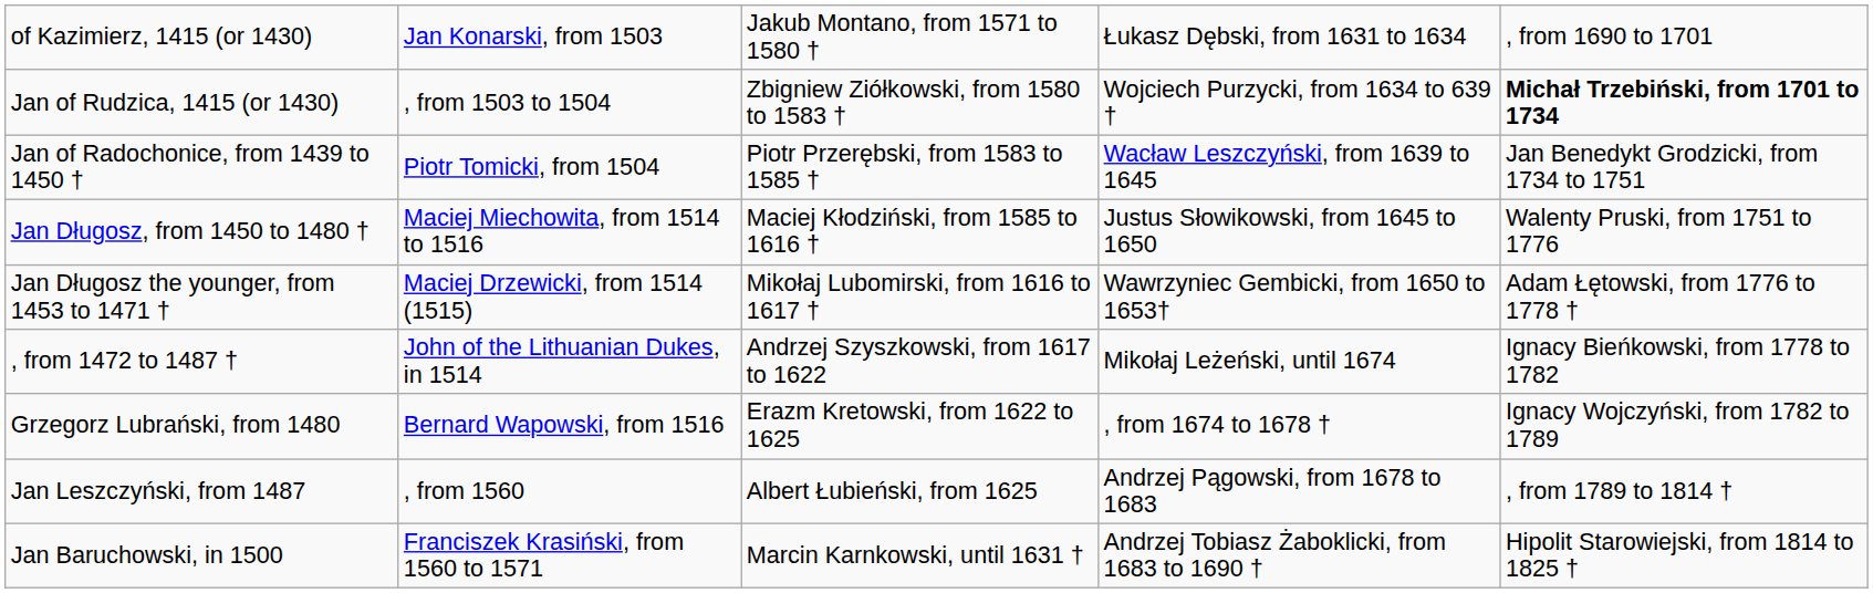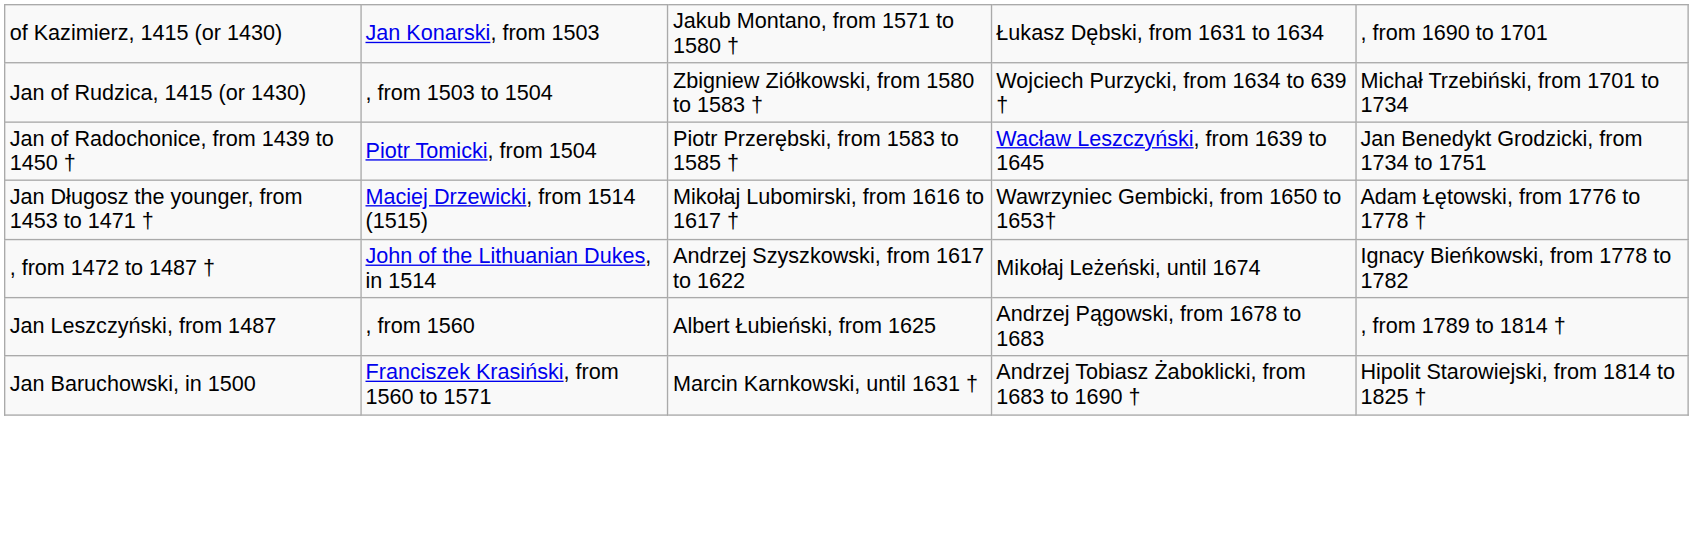 <table class="wikitable">
 <tr>
 <td> of Kazimierz, 1415 (or 1430)</td>
 <td><a href='#'>Jan Konarski</a>, from 1503</td>
 <td>Jakub Montano, from 1571 to 1580 †</td>
 <td>Łukasz Dębski, from 1631 to 1634</td>
 <td>, from 1690 to 1701</td>
 </tr>
 <tr>
 <td>Jan of Rudzica, 1415 (or 1430)</td>
 <td>, from 1503 to 1504</td>
 <td>Zbigniew Ziółkowski, from 1580 to 1583 †</td>
 <td>Wojciech Purzycki, from 1634 to 639 †</td>
-<td><strong>Michał Trzebiński, from 1701 to 1734</strong></td>
+<td>Michał Trzebiński, from 1701 to 1734</td>
 </tr>
 <tr>
 <td>Jan of Radochonice, from 1439 to 1450 †</td>
 <td><a href='#'>Piotr Tomicki</a>, from 1504</td>
 <td>Piotr Przerębski, from 1583 to 1585 †</td>
 <td><a href='#'>Wacław Leszczyński</a>, from 1639 to 1645</td>
 <td>Jan Benedykt Grodzicki, from 1734 to 1751</td>
-</tr>
-<tr>
-<td><a href='#'>Jan Długosz</a>, from 1450 to 1480 †</td>
-<td><a href='#'>Maciej Miechowita</a>, from 1514 to 1516</td>
-<td>Maciej Kłodziński, from 1585 to 1616 †</td>
-<td>Justus Słowikowski, from 1645 to 1650</td>
-<td>Walenty Pruski, from 1751 to 1776</td>
 </tr>
 <tr>
 <td>Jan Długosz the younger, from 1453 to 1471 †</td>
 <td><a href='#'>Maciej Drzewicki</a>, from 1514 (1515)</td>
 <td>Mikołaj Lubomirski, from 1616 to 1617 †</td>
 <td>Wawrzyniec Gembicki, from 1650 to 1653†</td>
 <td>Adam Łętowski, from 1776 to 1778 †</td>
 </tr>
 <tr>
 <td>, from 1472 to 1487 †</td>
 <td><a href='#'>John of the Lithuanian Dukes</a>, in 1514</td>
 <td>Andrzej Szyszkowski, from 1617 to 1622</td>
 <td>Mikołaj Leżeński, until 1674</td>
 <td>Ignacy Bieńkowski, from 1778 to 1782</td>
 </tr>
 <tr>
-<td>Grzegorz Lubrański, from 1480</td>
-<td><a href='#'>Bernard Wapowski</a>, from 1516</td>
-<td>Erazm Kretowski, from 1622 to 1625</td>
-<td>, from 1674 to 1678 †</td>
-<td>Ignacy Wojczyński, from 1782 to 1789</td>
-</tr>
-<tr>
 <td>Jan Leszczyński, from 1487</td>
 <td>, from 1560</td>
 <td>Albert Łubieński, from 1625</td>
 <td>Andrzej Pągowski, from 1678 to 1683</td>
 <td>, from 1789 to 1814 †</td>
 </tr>
 <tr>
 <td>Jan Baruchowski, in 1500</td>
 <td><a href='#'>Franciszek Krasiński</a>, from 1560 to 1571</td>
 <td>Marcin Karnkowski, until 1631 †</td>
 <td>Andrzej Tobiasz Żaboklicki, from 1683 to 1690 †</td>
 <td>Hipolit Starowiejski, from 1814 to 1825 †</td>
 </tr>
 </table>
